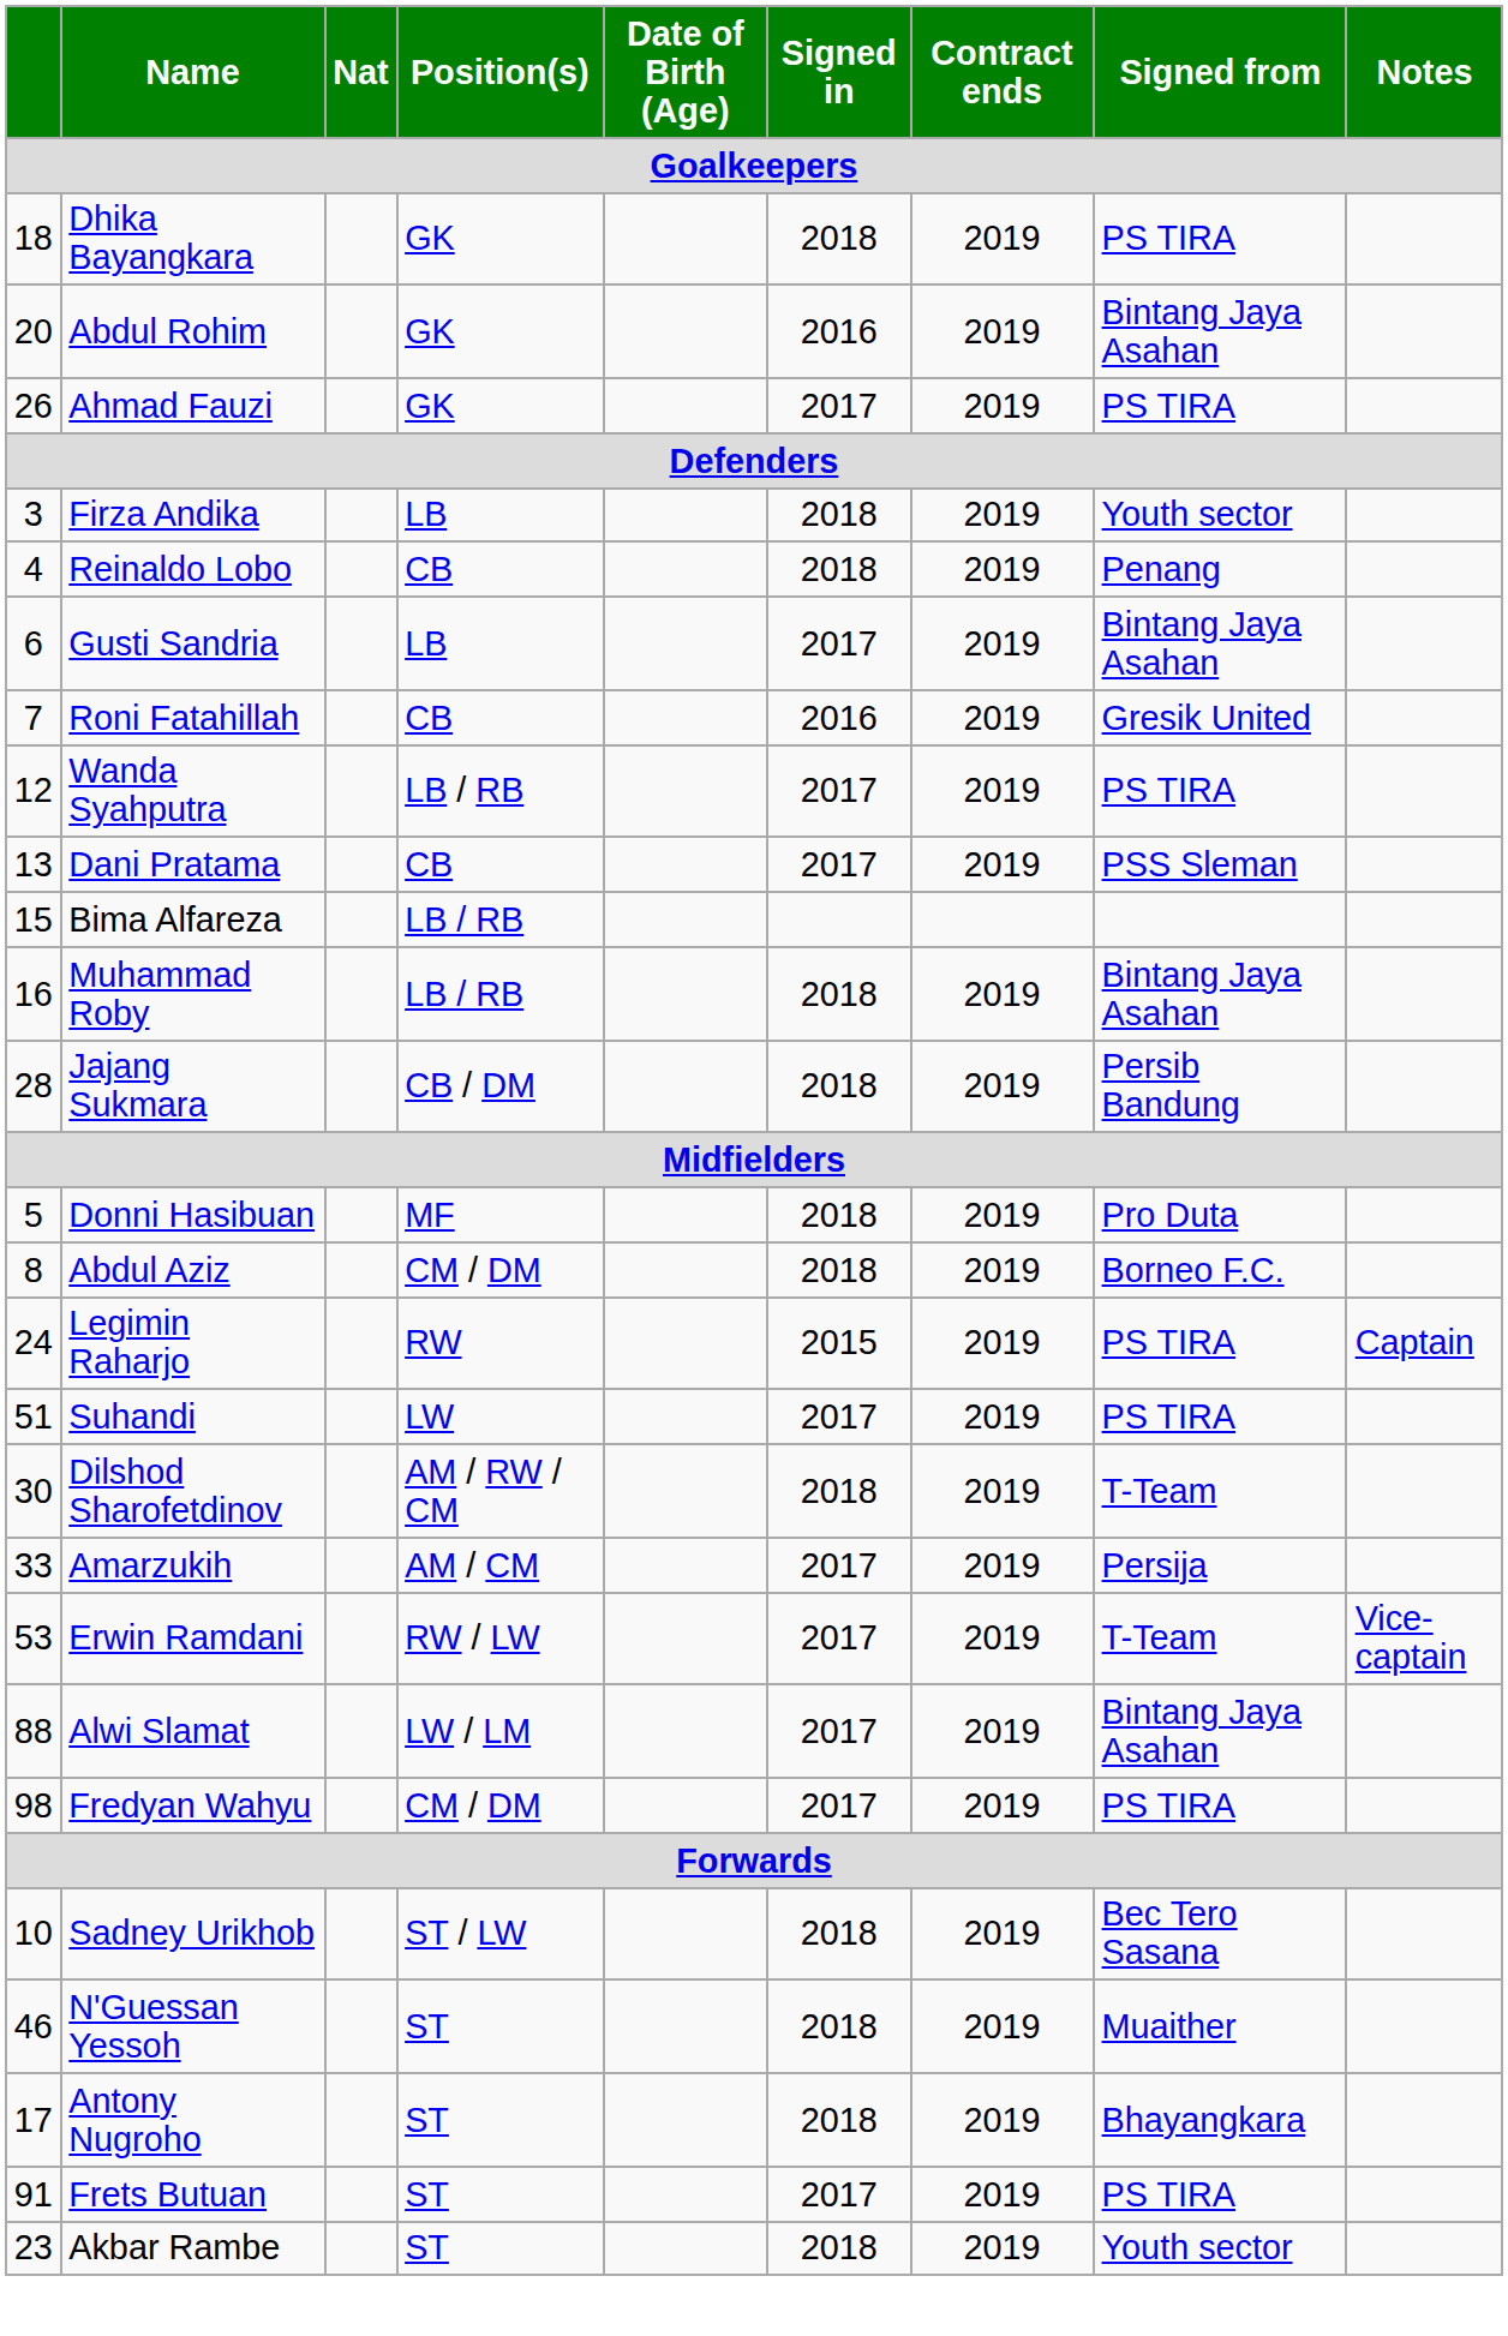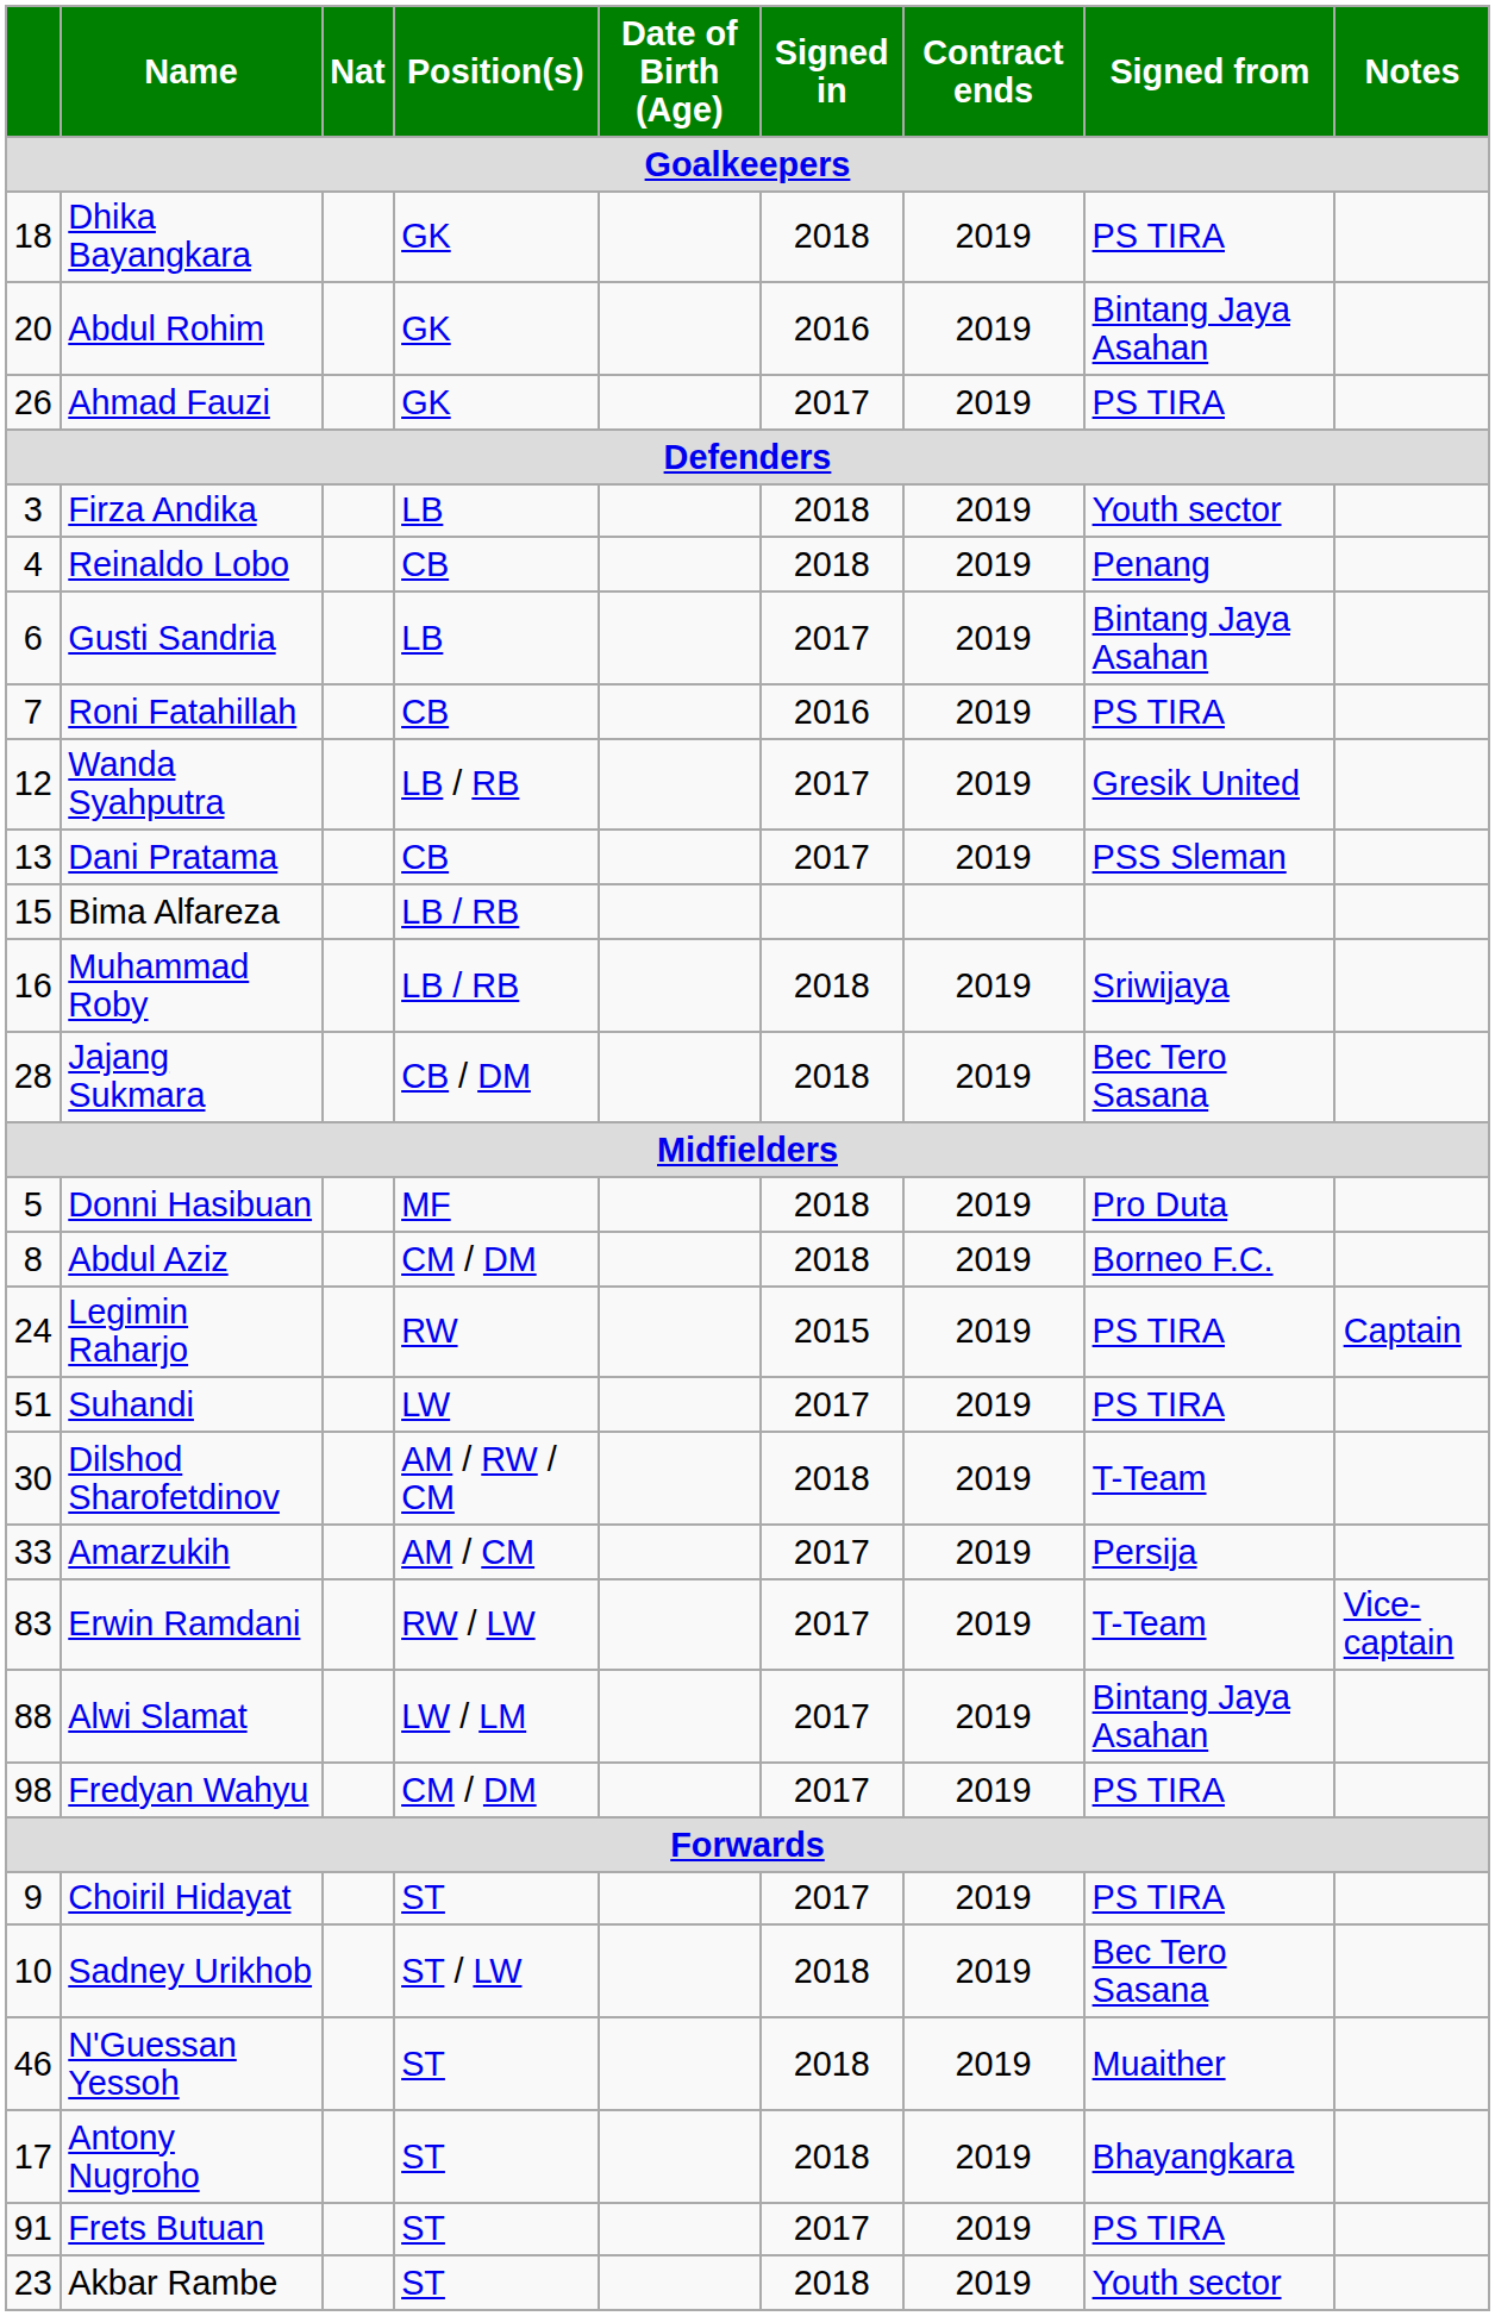 <table class="wikitable" style="text-align:center; width:100%; font-size:90%;">
 <tr>
 <th style="background:green; text-align:center; color:white;"></th>
 <th style="background:green; text-align:center; color:white;">Name</th>
 <th style="background:green; text-align:center; color:white;">Nat</th>
 <th style="background:green; text-align:center; color:white;">Position(s)</th>
 <th style="background:green; text-align:center; color:white;">Date of Birth (Age)</th>
 <th style="background:green; text-align:center; color:white;">Signed in</th>
 <th style="background:green; text-align:center; color:white;">Contract ends</th>
 <th style="background:green; text-align:center; color:white;">Signed from</th>
 <th style="background:green; text-align:center; color:white;">Notes</th>
 </tr>
 <tr>
 <th colspan="9" style="background:#dcdcdc; text-align:center;"><a href='#'>Goalkeepers</a></th>
 </tr>
 <tr>
 <td>18</td>
 <td align=left><a href='#'>Dhika Bayangkara</a></td>
 <td></td>
 <td align=left><a href='#'>GK</a></td>
 <td align=left></td>
 <td>2018</td>
 <td>2019</td>
 <td align=left> <a href='#'>PS TIRA</a></td>
 <td align=left></td>
 </tr>
 <tr>
 <td>20</td>
 <td align=left><a href='#'>Abdul Rohim</a></td>
 <td></td>
 <td align=left><a href='#'>GK</a></td>
 <td align=left></td>
 <td>2016</td>
 <td>2019</td>
 <td align=left> <a href='#'>Bintang Jaya Asahan</a></td>
 <td></td>
 </tr>
 <tr>
 <td>26</td>
 <td align=left><a href='#'>Ahmad Fauzi</a></td>
 <td></td>
 <td align=left><a href='#'>GK</a></td>
 <td align=left></td>
 <td>2017</td>
 <td>2019</td>
 <td align=left> <a href='#'>PS TIRA</a></td>
 <td align=left></td>
 </tr>
 <tr>
 <th colspan="9" style="background:#dcdcdc; text-align:center;"><a href='#'>Defenders</a></th>
 </tr>
 <tr>
 <td>3</td>
 <td align=left><a href='#'>Firza Andika</a></td>
 <td></td>
 <td align=left><a href='#'>LB</a></td>
 <td align=left></td>
 <td>2018</td>
 <td>2019</td>
 <td align=left> <a href='#'>Youth sector</a></td>
 <td align left></td>
 </tr>
 <tr>
 <td>4</td>
 <td align=left><a href='#'>Reinaldo Lobo</a></td>
 <td></td>
 <td align=left><a href='#'>CB</a></td>
 <td align=left></td>
 <td>2018</td>
 <td>2019</td>
 <td align=left> <a href='#'>Penang</a></td>
 <td align=left></td>
 </tr>
 <tr>
 <td>6</td>
 <td align=left><a href='#'>Gusti Sandria</a></td>
 <td></td>
 <td align=left><a href='#'>LB</a></td>
 <td align=left></td>
 <td>2017</td>
 <td>2019</td>
 <td align=left> <a href='#'>Bintang Jaya Asahan</a></td>
 <td align=left></td>
 </tr>
 <tr>
 <td>7</td>
 <td align=left><a href='#'>Roni Fatahillah</a></td>
 <td></td>
 <td align=left><a href='#'>CB</a></td>
 <td align=left></td>
 <td>2016</td>
 <td>2019</td>
-<td align=left> <a href='#'>Gresik United</a></td>
+<td align=left> <a href='#'>PS TIRA</a></td>
 <td align=left></td>
 </tr>
 <tr>
 <td>12</td>
 <td align=left><a href='#'>Wanda Syahputra</a></td>
 <td></td>
 <td align=left><a href='#'>LB</a> / <a href='#'>RB</a></td>
 <td align=left></td>
 <td>2017</td>
 <td>2019</td>
-<td align=left> <a href='#'>PS TIRA</a></td>
+<td align=left> <a href='#'>Gresik United</a></td>
 <td align=left></td>
 </tr>
 <tr>
 <td>13</td>
 <td align=left><a href='#'>Dani Pratama</a></td>
 <td></td>
 <td align=left><a href='#'>CB</a></td>
 <td align=left></td>
 <td>2017</td>
 <td>2019</td>
 <td align=left> <a href='#'>PSS Sleman</a></td>
 <td align=left></td>
 </tr>
 <tr>
 <td>15</td>
 <td align=left>Bima Alfareza</td>
 <td></td>
 <td align=left><a href='#'>LB / RB</a></td>
 <td align=left></td>
 <td></td>
 <td></td>
 <td align=left></td>
 <td align=left></td>
 </tr>
 <tr>
 <td>16</td>
 <td align=left><a href='#'>Muhammad Roby</a></td>
 <td></td>
 <td align=left><a href='#'>LB / RB</a></td>
 <td align=left></td>
 <td>2018</td>
 <td>2019</td>
-<td align=left> <a href='#'>Bintang Jaya Asahan</a></td>
+<td align=left> <a href='#'>Sriwijaya</a></td>
 <td align=left></td>
 </tr>
 <tr>
 <td>28</td>
 <td align=left><a href='#'>Jajang Sukmara</a></td>
 <td></td>
 <td align=left><a href='#'>CB</a> / <a href='#'>DM</a></td>
 <td align=left></td>
 <td>2018</td>
 <td>2019</td>
-<td align=left> <a href='#'>Persib Bandung</a></td>
+<td align=left> <a href='#'>Bec Tero Sasana</a></td>
 <td align=left></td>
 </tr>
 <tr>
 <th colspan="9" style="background:#dcdcdc; text-align:center;"><a href='#'>Midfielders</a></th>
 </tr>
 <tr>
 <td>5</td>
 <td align=left><a href='#'>Donni Hasibuan</a></td>
 <td></td>
 <td align=left><a href='#'>MF</a></td>
 <td align=left></td>
 <td>2018</td>
 <td>2019</td>
 <td align=left> <a href='#'>Pro Duta</a></td>
 <td align=left></td>
 </tr>
 <tr>
 <td>8</td>
 <td align=left><a href='#'>Abdul Aziz</a></td>
 <td></td>
 <td align=left><a href='#'>CM</a> / <a href='#'>DM</a></td>
 <td align=left></td>
 <td>2018</td>
 <td>2019</td>
 <td align=left> <a href='#'>Borneo F.C.</a></td>
 <td align=left></td>
 </tr>
 <tr>
 <td>24</td>
 <td align=left><a href='#'>Legimin Raharjo</a></td>
 <td></td>
 <td align=left><a href='#'>RW</a></td>
 <td align=left></td>
 <td>2015</td>
 <td>2019</td>
 <td align=left> <a href='#'>PS TIRA</a></td>
 <td align=left><a href='#'>Captain</a></td>
 </tr>
 <tr>
 <td>51</td>
 <td align=left><a href='#'>Suhandi</a></td>
 <td></td>
 <td align=left><a href='#'>LW</a></td>
 <td align=left></td>
 <td>2017</td>
 <td>2019</td>
 <td align=left> <a href='#'>PS TIRA</a></td>
 <td align=left></td>
 </tr>
 <tr>
 <td>30</td>
 <td align=left><a href='#'>Dilshod Sharofetdinov</a></td>
 <td></td>
 <td align=left><a href='#'>AM</a> / <a href='#'>RW</a> / <a href='#'>CM</a></td>
 <td align=left></td>
 <td>2018</td>
 <td>2019</td>
 <td align=left> <a href='#'>T-Team</a></td>
 <td align=left></td>
 </tr>
 <tr>
 <td>33</td>
 <td align=left><a href='#'>Amarzukih</a></td>
 <td></td>
 <td align=left><a href='#'>AM</a> / <a href='#'>CM</a></td>
 <td align=left></td>
 <td>2017</td>
 <td>2019</td>
 <td align=left> <a href='#'>Persija</a></td>
 <td align=left></td>
 </tr>
 <tr>
-<td>53</td>
+<td>83</td>
 <td align=left><a href='#'>Erwin Ramdani</a></td>
 <td></td>
 <td align=left><a href='#'>RW</a> / <a href='#'>LW</a></td>
 <td align=left></td>
 <td>2017</td>
 <td>2019</td>
 <td align=left> <a href='#'>T-Team</a></td>
 <td align=left><a href='#'>Vice-captain</a></td>
 </tr>
 <tr>
 <td>88</td>
 <td align=left><a href='#'>Alwi Slamat</a></td>
 <td></td>
 <td align=left><a href='#'>LW</a> / <a href='#'>LM</a></td>
 <td align=left></td>
 <td>2017</td>
 <td>2019</td>
 <td align=left> <a href='#'>Bintang Jaya Asahan</a></td>
 <td align=left></td>
 </tr>
 <tr>
 <td>98</td>
 <td align=left><a href='#'>Fredyan Wahyu</a></td>
 <td></td>
 <td align=left><a href='#'>CM</a> / <a href='#'>DM</a></td>
 <td align=left></td>
 <td>2017</td>
 <td>2019</td>
 <td align=left> <a href='#'>PS TIRA</a></td>
 <td align=left></td>
 </tr>
 <tr>
 <th colspan="9" style="background:#dcdcdc; text-align:center;"><a href='#'>Forwards</a></th>
+</tr>
+<tr>
+<td>9</td>
+<td align=left><a href='#'>Choiril Hidayat</a></td>
+<td></td>
+<td align=left><a href='#'>ST</a></td>
+<td align=left></td>
+<td>2017</td>
+<td>2019</td>
+<td align=left> <a href='#'>PS TIRA</a></td>
+<td align=left></td>
 </tr>
 <tr>
 <td>10</td>
 <td align=left><a href='#'>Sadney Urikhob</a></td>
 <td></td>
 <td align=left><a href='#'>ST</a> / <a href='#'>LW</a></td>
 <td align=left></td>
 <td>2018</td>
 <td>2019</td>
 <td align=left> <a href='#'>Bec Tero Sasana</a></td>
 <td align=left></td>
 </tr>
 <tr>
 <td>46</td>
 <td align=left><a href='#'>N'Guessan Yessoh</a></td>
 <td></td>
 <td align=left><a href='#'>ST</a></td>
 <td align=left></td>
 <td>2018</td>
 <td>2019</td>
 <td align=left> <a href='#'>Muaither</a></td>
 <td align=left></td>
 </tr>
 <tr>
 <td>17</td>
 <td align=left><a href='#'>Antony Nugroho</a></td>
 <td></td>
 <td align=left><a href='#'>ST</a></td>
 <td align=left></td>
 <td>2018</td>
 <td>2019</td>
 <td align=left> <a href='#'>Bhayangkara</a></td>
 <td align=left></td>
 </tr>
 <tr>
 <td>91</td>
 <td align=left><a href='#'>Frets Butuan</a></td>
 <td></td>
 <td align=left><a href='#'>ST</a></td>
 <td align=left></td>
 <td>2017</td>
 <td>2019</td>
 <td align=left> <a href='#'>PS TIRA</a></td>
 <td align=left></td>
 </tr>
 <tr>
 <td>23</td>
 <td align=left>Akbar Rambe</td>
 <td></td>
 <td align=left><a href='#'>ST</a></td>
 <td align=left></td>
 <td>2018</td>
 <td>2019</td>
 <td align=left> <a href='#'>Youth sector</a></td>
 <td align=left></td>
 </tr>
 </table>
